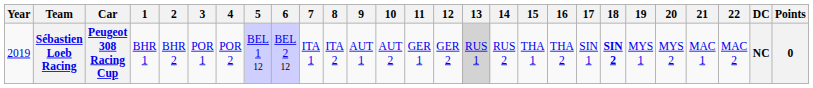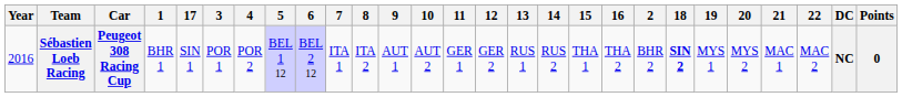 <table class="wikitable" style="text-align:center; font-size:85%">
 <tr>
 <th>Year</th>
 <th>Team</th>
 <th>Car</th>
 <th>1</th>
-<th>2</th>
+<th>17</th>
 <th>3</th>
 <th>4</th>
 <th>5</th>
 <th>6</th>
 <th>7</th>
 <th>8</th>
 <th>9</th>
 <th>10</th>
 <th>11</th>
 <th>12</th>
 <th>13</th>
 <th>14</th>
 <th>15</th>
 <th>16</th>
-<th>17</th>
+<th>2</th>
 <th>18</th>
 <th>19</th>
 <th>20</th>
 <th>21</th>
 <th>22</th>
 <th>DC</th>
 <th>Points</th>
 </tr>
 <tr>
-<td><a href='#'>2019</a></td>
+<td><a href='#'>2016</a></td>
 <th><a href='#'>Sébastien Loeb Racing</a></th>
 <th><a href='#'>Peugeot 308 Racing Cup</a></th>
 <td><a href='#'>BHR<br>1</a></td>
-<td><a href='#'>BHR<br>2</a></td>
+<td><a href='#'>SIN<br>1</a></td>
 <td><a href='#'>POR<br>1</a></td>
 <td><a href='#'>POR<br>2</a></td>
 <td style="background:#CFCFFF;"><a href='#'>BEL<br>1</a><br><small>12</small></td>
 <td style="background:#CFCFFF;"><a href='#'>BEL<br>2</a><br><small>12</small></td>
 <td><a href='#'>ITA<br>1</a></td>
 <td><a href='#'>ITA<br>2</a></td>
 <td><a href='#'>AUT<br>1</a></td>
 <td><a href='#'>AUT<br>2</a></td>
 <td><a href='#'>GER<br>1</a></td>
 <td><a href='#'>GER<br>2</a></td>
-<td style="background: lightgrey;"><a href='#'>RUS<br>1</a></td>
+<td><a href='#'>RUS<br>1</a></td>
 <td><a href='#'>RUS<br>2</a></td>
 <td><a href='#'>THA<br>1</a></td>
 <td><a href='#'>THA<br>2</a></td>
-<td><a href='#'>SIN<br>1</a></td>
+<td><a href='#'>BHR<br>2</a></td>
 <td><strong><a href='#'>SIN<br>2</a></strong></td>
 <td><a href='#'>MYS<br>1</a></td>
 <td><a href='#'>MYS<br>2</a></td>
 <td><a href='#'>MAC<br>1</a></td>
 <td><a href='#'>MAC<br>2</a></td>
 <th>NC</th>
 <th>0</th>
 </tr>
 </table>
